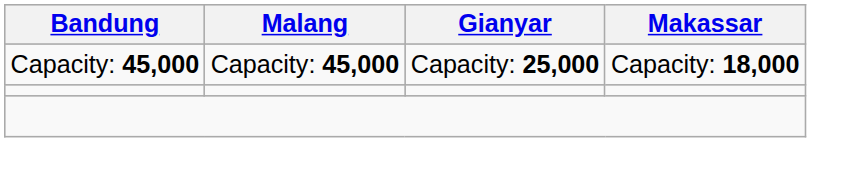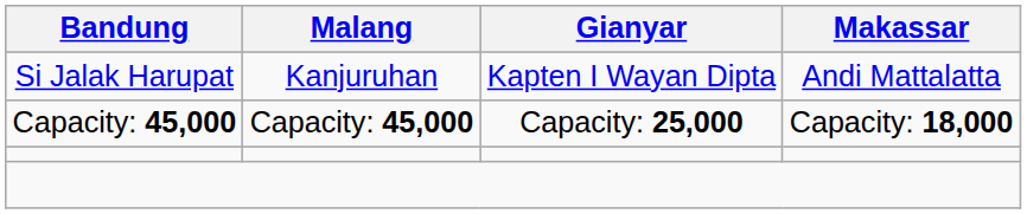 <table class="wikitable" style="text-align:center;">
 <tr>
 <th><a href='#'>Bandung</a></th>
 <th><a href='#'>Malang</a></th>
 <th><a href='#'>Gianyar</a></th>
 <th><a href='#'>Makassar</a></th>
+</tr>
+<tr>
+<td><a href='#'>Si Jalak Harupat</a></td>
+<td><a href='#'>Kanjuruhan</a></td>
+<td><a href='#'>Kapten I Wayan Dipta</a></td>
+<td><a href='#'>Andi Mattalatta</a></td>
 </tr>
 <tr>
 <td>Capacity: <strong>45,000</strong></td>
 <td>Capacity: <strong>45,000</strong></td>
 <td>Capacity: <strong>25,000</strong></td>
 <td>Capacity: <strong>18,000</strong></td>
 </tr>
 <tr>
 <td></td>
 <td></td>
 <td></td>
 <td></td>
 </tr>
 <tr>
 <td colspan=4><br></td>
 </tr>
 </table>
